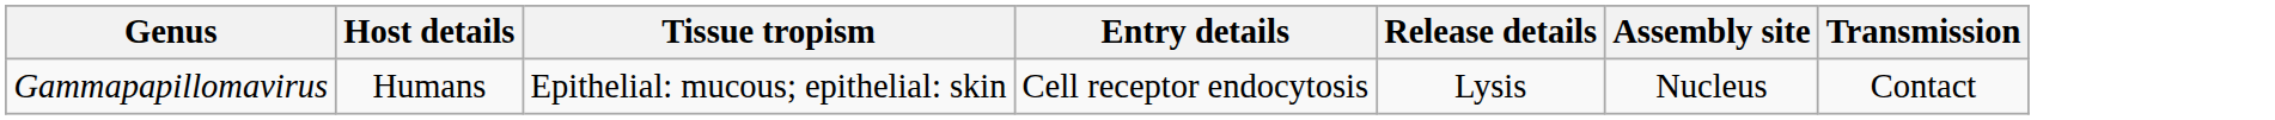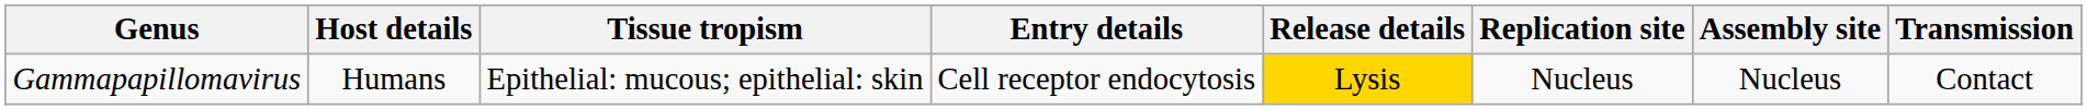 <table class="wikitable sortable" style="text-align:center">
 <tr>
 <th>Genus</th>
 <th>Host details</th>
 <th>Tissue tropism</th>
 <th>Entry details</th>
 <th>Release details</th>
+<th>Replication site</th>
 <th>Assembly site</th>
 <th>Transmission</th>
 </tr>
 <tr>
 <td><em>Gammapapillomavirus</em></td>
 <td>Humans</td>
 <td>Epithelial: mucous; epithelial: skin</td>
 <td>Cell receptor endocytosis</td>
-<td>Lysis</td>
+<td style="background: gold;">Lysis</td>
+<td>Nucleus</td>
 <td>Nucleus</td>
 <td>Contact</td>
 </tr>
 </table>
